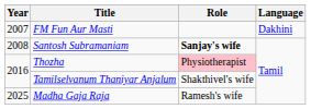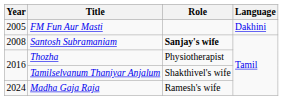 <table class="wikitable sortable">
 <tr style="background:#ccc; text-align:center;">
 <th>Year</th>
 <th>Title</th>
 <th>Role</th>
 <th>Language</th>
 </tr>
 <tr>
-<td>2007</td>
+<td>2005</td>
 <td><em><a href='#'>FM Fun Aur Masti</a></em></td>
 <td></td>
 <td><a href='#'>Dakhini</a></td>
 </tr>
 <tr>
 <td>2008</td>
 <td><em><a href='#'>Santosh Subramaniam</a></em></td>
 <td><strong>Sanjay's wife</strong></td>
 <td rowspan="5"><a href='#'>Tamil</a></td>
 </tr>
 <tr>
 <td rowspan="2">2016</td>
 <td><em><a href='#'>Thozha</a></em></td>
-<td style="background: pink;">Physiotherapist</td>
+<td>Physiotherapist</td>
 </tr>
 <tr>
 <td><em><a href='#'>Tamilselvanum Thaniyar Anjalum</a></em></td>
 <td>Shakthivel's wife</td>
 </tr>
 <tr>
-<td>2025</td>
+<td>2024</td>
 <td><em><a href='#'>Madha Gaja Raja</a></em></td>
 <td>Ramesh's wife</td>
 </tr>
 </table>
